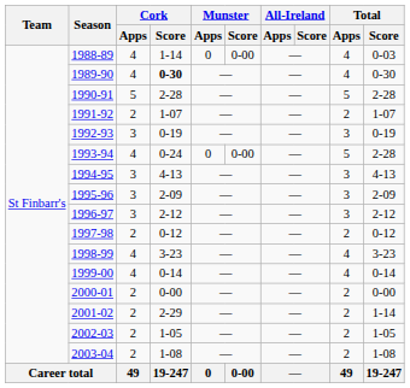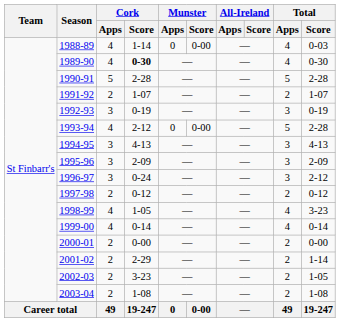 <table class="wikitable" style="text-align:center">
 <tr>
 <th rowspan="2">Team</th>
 <th rowspan="2">Season</th>
 <th colspan="2"><a href='#'>Cork</a></th>
 <th colspan="2"><a href='#'>Munster</a></th>
 <th colspan="2"><a href='#'>All-Ireland</a></th>
 <th colspan="2">Total</th>
 </tr>
 <tr>
 <th>Apps</th>
 <th>Score</th>
 <th>Apps</th>
 <th>Score</th>
 <th>Apps</th>
 <th>Score</th>
 <th>Apps</th>
 <th>Score</th>
 </tr>
 <tr>
 <td rowspan="16"><a href='#'>St Finbarr's</a></td>
 <td><a href='#'>1988-89</a></td>
 <td>4</td>
 <td>1-14</td>
 <td>0</td>
 <td>0-00</td>
 <td colspan=2>—</td>
 <td>4</td>
 <td>0-03</td>
 </tr>
 <tr>
 <td><a href='#'>1989-90</a></td>
 <td>4</td>
 <td><strong>0-30</strong></td>
 <td colspan=2>—</td>
 <td colspan=2>—</td>
 <td>4</td>
 <td>0-30</td>
 </tr>
 <tr>
 <td><a href='#'>1990-91</a></td>
 <td>5</td>
 <td>2-28</td>
 <td colspan=2>—</td>
 <td colspan=2>—</td>
 <td>5</td>
 <td>2-28</td>
 </tr>
 <tr>
 <td><a href='#'>1991-92</a></td>
 <td>2</td>
 <td>1-07</td>
 <td colspan=2>—</td>
 <td colspan=2>—</td>
 <td>2</td>
 <td>1-07</td>
 </tr>
 <tr>
 <td><a href='#'>1992-93</a></td>
 <td>3</td>
 <td>0-19</td>
 <td colspan=2>—</td>
 <td colspan=2>—</td>
 <td>3</td>
 <td>0-19</td>
 </tr>
 <tr>
 <td><a href='#'>1993-94</a></td>
 <td>4</td>
-<td>0-24</td>
+<td>2-12</td>
 <td>0</td>
 <td>0-00</td>
 <td colspan=2>—</td>
 <td>5</td>
 <td>2-28</td>
 </tr>
 <tr>
 <td><a href='#'>1994-95</a></td>
 <td>3</td>
 <td>4-13</td>
 <td colspan=2>—</td>
 <td colspan=2>—</td>
 <td>3</td>
 <td>4-13</td>
 </tr>
 <tr>
 <td><a href='#'>1995-96</a></td>
 <td>3</td>
 <td>2-09</td>
 <td colspan=2>—</td>
 <td colspan=2>—</td>
 <td>3</td>
 <td>2-09</td>
 </tr>
 <tr>
 <td><a href='#'>1996-97</a></td>
 <td>3</td>
-<td>2-12</td>
+<td>0-24</td>
 <td colspan=2>—</td>
 <td colspan=2>—</td>
 <td>3</td>
 <td>2-12</td>
 </tr>
 <tr>
 <td><a href='#'>1997-98</a></td>
 <td>2</td>
 <td>0-12</td>
 <td colspan=2>—</td>
 <td colspan=2>—</td>
 <td>2</td>
 <td>0-12</td>
 </tr>
 <tr>
 <td><a href='#'>1998-99</a></td>
 <td>4</td>
-<td>3-23</td>
+<td>1-05</td>
 <td colspan=2>—</td>
 <td colspan=2>—</td>
 <td>4</td>
 <td>3-23</td>
 </tr>
 <tr>
 <td><a href='#'>1999-00</a></td>
 <td>4</td>
 <td>0-14</td>
 <td colspan=2>—</td>
 <td colspan=2>—</td>
 <td>4</td>
 <td>0-14</td>
 </tr>
 <tr>
 <td><a href='#'>2000-01</a></td>
 <td>2</td>
 <td>0-00</td>
 <td colspan=2>—</td>
 <td colspan=2>—</td>
 <td>2</td>
 <td>0-00</td>
 </tr>
 <tr>
 <td><a href='#'>2001-02</a></td>
 <td>2</td>
 <td>2-29</td>
 <td colspan=2>—</td>
 <td colspan=2>—</td>
 <td>2</td>
 <td>1-14</td>
 </tr>
 <tr>
 <td><a href='#'>2002-03</a></td>
 <td>2</td>
-<td>1-05</td>
+<td>3-23</td>
 <td colspan=2>—</td>
 <td colspan=2>—</td>
 <td>2</td>
 <td>1-05</td>
 </tr>
 <tr>
 <td><a href='#'>2003-04</a></td>
 <td>2</td>
 <td>1-08</td>
 <td colspan=2>—</td>
 <td colspan=2>—</td>
 <td>2</td>
 <td>1-08</td>
 </tr>
 <tr>
 <th colspan="2">Career total</th>
 <th>49</th>
 <th>19-247</th>
 <th>0</th>
 <th>0-00</th>
 <th colspan=2>—</th>
 <th>49</th>
 <th>19-247</th>
 </tr>
 </table>
